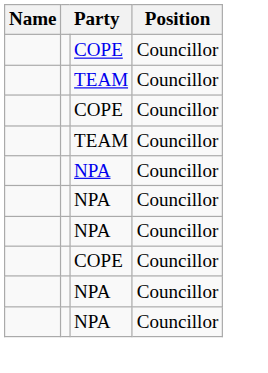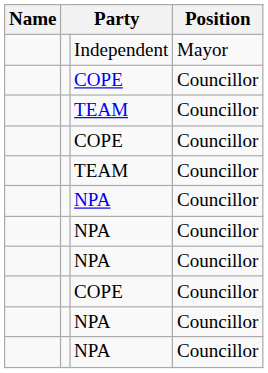 <table class="wikitable">
 <tr>
 <th>Name</th>
 <th colspan="2">Party</th>
 <th>Position</th>
+</tr>
+<tr>
+<td></td>
+<td></td>
+<td>Independent</td>
+<td>Mayor</td>
 </tr>
 <tr>
 <td></td>
 <td></td>
 <td><a href='#'>COPE</a></td>
 <td>Councillor</td>
 </tr>
 <tr>
 <td></td>
 <td></td>
 <td><a href='#'>TEAM</a></td>
 <td>Councillor</td>
 </tr>
 <tr>
 <td></td>
 <td></td>
 <td>COPE</td>
 <td>Councillor</td>
 </tr>
 <tr>
 <td></td>
 <td></td>
 <td>TEAM</td>
 <td>Councillor</td>
 </tr>
 <tr>
 <td></td>
 <td></td>
 <td><a href='#'>NPA</a></td>
 <td>Councillor</td>
 </tr>
 <tr>
 <td></td>
 <td></td>
 <td>NPA</td>
 <td>Councillor</td>
 </tr>
 <tr>
 <td></td>
 <td></td>
 <td>NPA</td>
 <td>Councillor</td>
 </tr>
 <tr>
 <td></td>
 <td></td>
 <td>COPE</td>
 <td>Councillor</td>
 </tr>
 <tr>
 <td></td>
 <td></td>
 <td>NPA</td>
 <td>Councillor</td>
 </tr>
 <tr>
 <td></td>
 <td></td>
 <td>NPA</td>
 <td>Councillor</td>
 </tr>
 </table>
